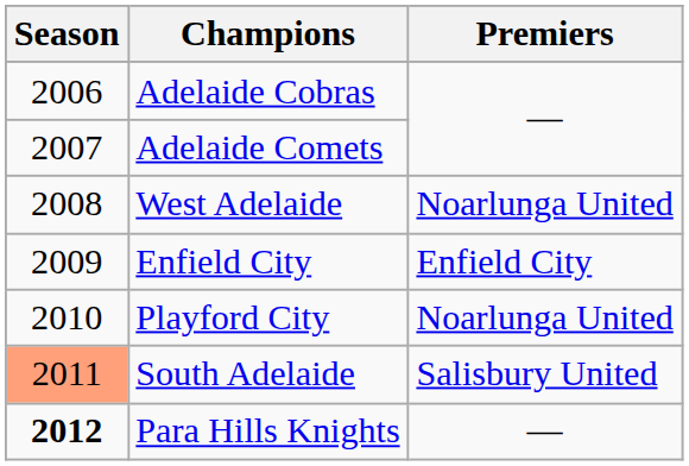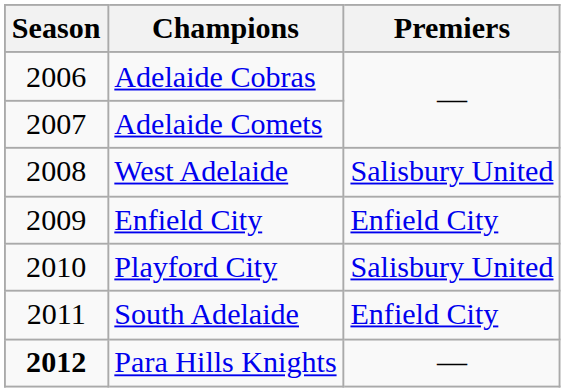 <table class="wikitable">
 <tr>
 <th>Season</th>
 <th>Champions</th>
 <th>Premiers</th>
 </tr>
 <tr>
 <td align="center">2006</td>
 <td><a href='#'>Adelaide Cobras</a></td>
 <td align="center" rowspan="2">—</td>
 </tr>
 <tr>
 <td align="center">2007</td>
 <td><a href='#'>Adelaide Comets</a></td>
 </tr>
 <tr>
 <td align="center">2008</td>
 <td><a href='#'>West Adelaide</a></td>
-<td><a href='#'>Noarlunga United</a></td>
+<td><a href='#'>Salisbury United</a></td>
 </tr>
 <tr>
 <td align="center">2009</td>
 <td><a href='#'>Enfield City</a></td>
 <td><a href='#'>Enfield City</a></td>
 </tr>
 <tr>
 <td align="center">2010</td>
 <td><a href='#'>Playford City</a></td>
-<td><a href='#'>Noarlunga United</a></td>
+<td><a href='#'>Salisbury United</a></td>
 </tr>
 <tr>
-<td align="center" style="background: lightsalmon;">2011</td>
+<td align="center">2011</td>
 <td><a href='#'>South Adelaide</a></td>
-<td><a href='#'>Salisbury United</a></td>
+<td><a href='#'>Enfield City</a></td>
 </tr>
 <tr>
 <td align="center"><strong>2012</strong></td>
 <td><a href='#'>Para Hills Knights</a></td>
 <td align="center" rowspan="2">—</td>
 </tr>
 </table>
